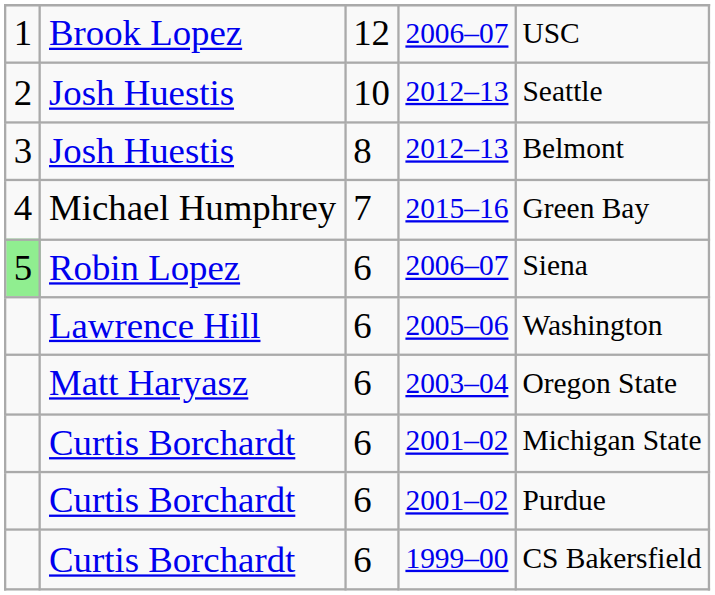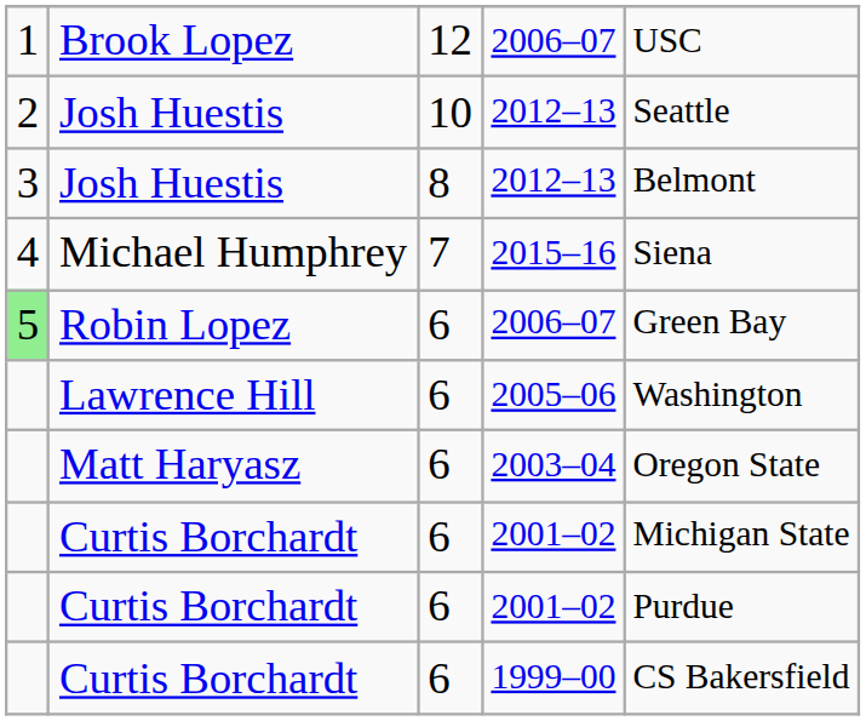 <table class="wikitable">
 <tr>
 </tr>
 <tr>
 <td>1</td>
 <td><a href='#'>Brook Lopez</a></td>
 <td>12</td>
 <td style="font-size:80%;"><a href='#'>2006–07</a></td>
 <td style="font-size:80%;">USC</td>
 </tr>
 <tr>
 <td>2</td>
 <td><a href='#'>Josh Huestis</a></td>
 <td>10</td>
 <td style="font-size:80%;"><a href='#'>2012–13</a></td>
 <td style="font-size:80%;">Seattle</td>
 </tr>
 <tr>
 <td>3</td>
 <td><a href='#'>Josh Huestis</a></td>
 <td>8</td>
 <td style="font-size:80%;"><a href='#'>2012–13</a></td>
 <td style="font-size:80%;">Belmont</td>
 </tr>
 <tr>
 <td>4</td>
 <td>Michael Humphrey</td>
 <td>7</td>
 <td style="font-size:80%;"><a href='#'>2015–16</a></td>
-<td style="font-size:80%;">Green Bay</td>
+<td style="font-size:80%;">Siena</td>
 </tr>
 <tr>
 <td style="background: lightgreen;">5</td>
 <td><a href='#'>Robin Lopez</a></td>
 <td>6</td>
 <td style="font-size:80%;"><a href='#'>2006–07</a></td>
-<td style="font-size:80%;">Siena</td>
+<td style="font-size:80%;">Green Bay</td>
 </tr>
 <tr>
 <td></td>
 <td><a href='#'>Lawrence Hill</a></td>
 <td>6</td>
 <td style="font-size:80%;"><a href='#'>2005–06</a></td>
 <td style="font-size:80%;">Washington</td>
 </tr>
 <tr>
 <td></td>
 <td><a href='#'>Matt Haryasz</a></td>
 <td>6</td>
 <td style="font-size:80%;"><a href='#'>2003–04</a></td>
 <td style="font-size:80%;">Oregon State</td>
 </tr>
 <tr>
 <td></td>
 <td><a href='#'>Curtis Borchardt</a></td>
 <td>6</td>
 <td style="font-size:80%;"><a href='#'>2001–02</a></td>
 <td style="font-size:80%;">Michigan State</td>
 </tr>
 <tr>
 <td></td>
 <td><a href='#'>Curtis Borchardt</a></td>
 <td>6</td>
 <td style="font-size:80%;"><a href='#'>2001–02</a></td>
 <td style="font-size:80%;">Purdue</td>
 </tr>
 <tr>
 <td></td>
 <td><a href='#'>Curtis Borchardt</a></td>
 <td>6</td>
 <td style="font-size:80%;"><a href='#'>1999–00</a></td>
 <td style="font-size:80%;">CS Bakersfield</td>
 </tr>
 </table>
